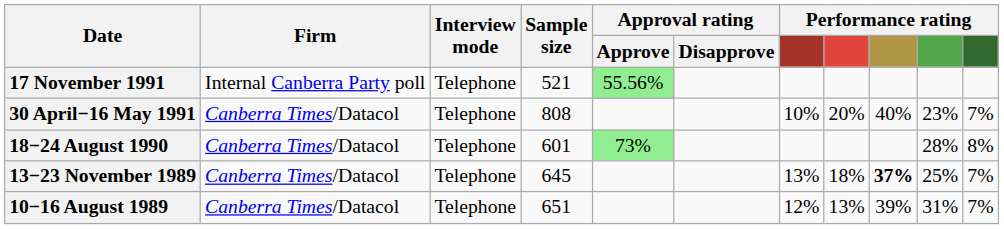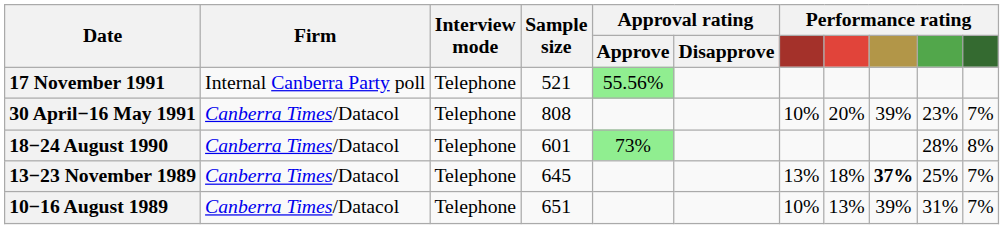 <table class="nowrap wikitable sortable tpl-blanktable" style=text-align:center;font-size:100%>
 <tr>
 <th rowspan=2>Date</th>
 <th rowspan=2>Firm</th>
 <th class=unsortable; rowspan=2>Interview<br>mode</th>
 <th class=unsortable; rowspan=2>Sample<br>size</th>
 <th class=unsortable; colspan=2>Approval rating</th>
 <th class=unsortable; colspan=5>Performance rating</th>
 </tr>
 <tr>
 <th class="unsortable">Approve</th>
 <th class="unsortable">Disapprove</th>
 <th class="unsortable" style=background:#A4312A><span></span></th>
 <th class="unsortable" style=background:#E1443A><span></span></th>
 <th class="unsortable" style=background:#B29648><span></span></th>
 <th class="unsortable" style=background:#52A74B><span></span></th>
 <th class="unsortable" style=background:#346A30><span></span></th>
 </tr>
 <tr>
 <th style=text-align:left>17 November 1991</th>
 <td style=text-align:left>Internal <a href='#'>Canberra Party</a> poll</td>
 <td>Telephone</td>
 <td>521</td>
 <td style="background:LightGreen">55.56%</td>
 <td></td>
 <td></td>
 <td></td>
 <td></td>
 <td></td>
 <td></td>
 </tr>
 <tr>
 <th style=text-align:left>30 April−16 May 1991</th>
 <td style=text-align:left><em><a href='#'>Canberra Times</a></em>/Datacol</td>
 <td>Telephone</td>
 <td>808</td>
 <td></td>
 <td></td>
 <td>10%</td>
 <td>20%</td>
-<td>40%</td>
+<td>39%</td>
 <td>23%</td>
 <td>7%</td>
 </tr>
 <tr>
 <th style=text-align:left>18−24 August 1990</th>
 <td style=text-align:left><em><a href='#'>Canberra Times</a></em>/Datacol</td>
 <td>Telephone</td>
 <td>601</td>
 <td style="background:LightGreen">73%</td>
 <td></td>
 <td></td>
 <td></td>
 <td></td>
 <td>28%</td>
 <td>8%</td>
 </tr>
 <tr>
 <th style=text-align:left>13−23 November 1989</th>
 <td style=text-align:left><em><a href='#'>Canberra Times</a></em>/Datacol</td>
 <td>Telephone</td>
 <td>645</td>
 <td></td>
 <td></td>
 <td>13%</td>
 <td>18%</td>
 <td><strong>37%</strong></td>
 <td>25%</td>
 <td>7%</td>
 </tr>
 <tr>
 <th style=text-align:left>10−16 August 1989</th>
 <td style=text-align:left><em><a href='#'>Canberra Times</a></em>/Datacol</td>
 <td>Telephone</td>
 <td>651</td>
 <td></td>
 <td></td>
-<td>12%</td>
+<td>10%</td>
 <td>13%</td>
 <td>39%</td>
 <td>31%</td>
 <td>7%</td>
 </tr>
 </table>
